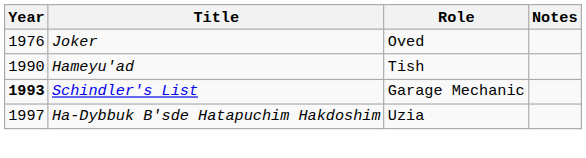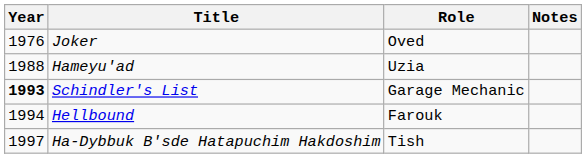 <table class="wikitable">
 <tr>
 <th>Year</th>
 <th>Title</th>
 <th>Role</th>
 <th>Notes</th>
 </tr>
 <tr>
 <td>1976</td>
 <td><em>Joker</em></td>
 <td>Oved</td>
 <td></td>
 </tr>
 <tr>
-<td>1990</td>
+<td>1988</td>
 <td><em>Hameyu'ad</em></td>
-<td>Tish</td>
+<td>Uzia</td>
 <td></td>
 </tr>
 <tr>
 <td><strong>1993</strong></td>
 <td><em><a href='#'>Schindler's List</a></em></td>
 <td>Garage Mechanic</td>
 <td></td>
 </tr>
 <tr>
+<td>1994</td>
+<td><em><a href='#'>Hellbound</a></em></td>
+<td>Farouk</td>
+<td></td>
+</tr>
+<tr>
 <td>1997</td>
 <td><em>Ha-Dybbuk B'sde Hatapuchim Hakdoshim</em></td>
-<td>Uzia</td>
+<td>Tish</td>
 <td></td>
 </tr>
 </table>
